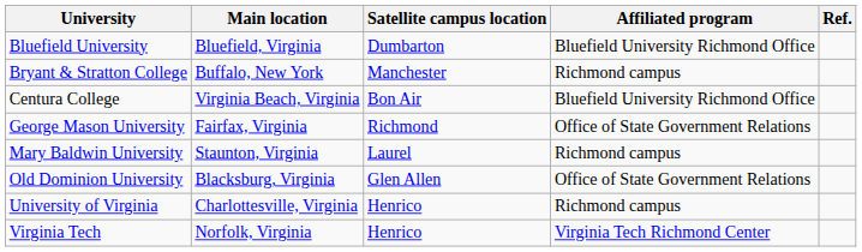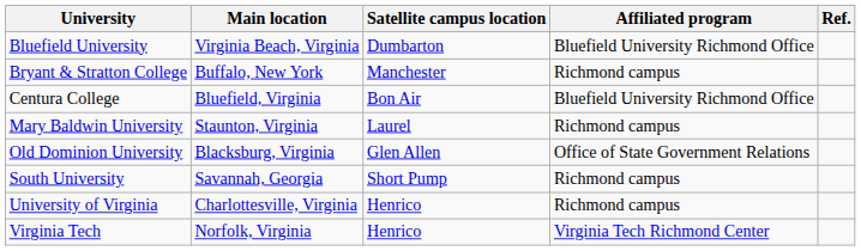 <table class="wikitable sortable" style="text-align:left;">
 <tr>
 <th>University</th>
 <th>Main location</th>
 <th>Satellite campus location</th>
 <th>Affiliated program</th>
 <th class=unsortable>Ref.</th>
 </tr>
 <tr>
 <td><a href='#'>Bluefield University</a></td>
-<td><a href='#'>Bluefield, Virginia</a></td>
+<td><a href='#'>Virginia Beach, Virginia</a></td>
 <td><a href='#'>Dumbarton</a></td>
 <td>Bluefield University Richmond Office</td>
 <td></td>
 </tr>
 <tr>
 <td><a href='#'>Bryant & Stratton College</a></td>
 <td><a href='#'>Buffalo, New York</a></td>
 <td><a href='#'>Manchester</a></td>
 <td>Richmond campus</td>
 </tr>
 <tr>
 <td>Centura College</td>
-<td><a href='#'>Virginia Beach, Virginia</a></td>
+<td><a href='#'>Bluefield, Virginia</a></td>
 <td><a href='#'>Bon Air</a></td>
 <td>Bluefield University Richmond Office</td>
-<td></td>
-</tr>
-<tr>
-<td><a href='#'>George Mason University</a></td>
-<td><a href='#'>Fairfax, Virginia</a></td>
-<td><a href='#'>Richmond</a></td>
-<td>Office of State Government Relations</td>
 <td></td>
 </tr>
 <tr>
 <td><a href='#'>Mary Baldwin University</a></td>
 <td><a href='#'>Staunton, Virginia</a></td>
 <td><a href='#'>Laurel</a></td>
 <td>Richmond campus</td>
 <td></td>
 </tr>
 <tr>
 <td><a href='#'>Old Dominion University</a></td>
 <td><a href='#'>Blacksburg, Virginia</a></td>
 <td><a href='#'>Glen Allen</a></td>
 <td>Office of State Government Relations</td>
 <td></td>
 </tr>
 <tr>
+<td><a href='#'>South University</a></td>
+<td><a href='#'>Savannah, Georgia</a></td>
+<td><a href='#'>Short Pump</a></td>
+<td>Richmond campus</td>
+<td></td>
+</tr>
+<tr>
 <td><a href='#'>University of Virginia</a></td>
 <td><a href='#'>Charlottesville, Virginia</a></td>
 <td><a href='#'>Henrico</a></td>
 <td>Richmond campus</td>
 <td></td>
 </tr>
 <tr>
 <td><a href='#'>Virginia Tech</a></td>
 <td><a href='#'>Norfolk, Virginia</a></td>
 <td><a href='#'>Henrico</a></td>
 <td><a href='#'>Virginia Tech Richmond Center</a></td>
 <td></td>
 </tr>
 </table>
